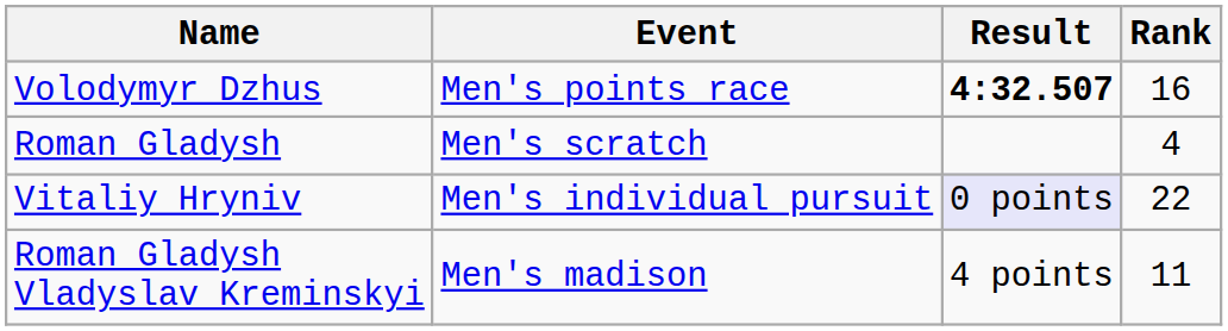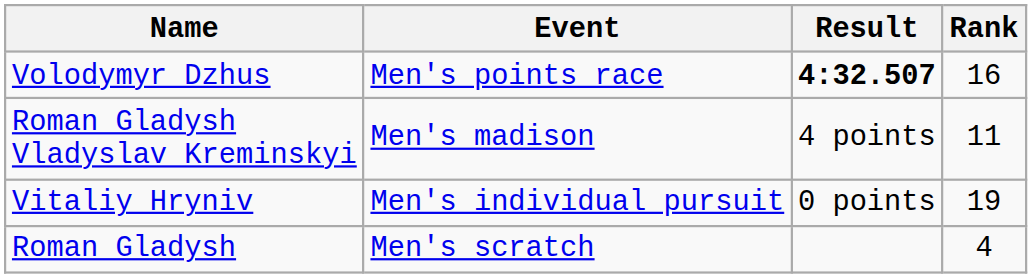 <table class="wikitable sortable">
 <tr>
 <th>Name</th>
 <th>Event</th>
 <th>Result</th>
 <th>Rank</th>
 </tr>
 <tr>
 <td><a href='#'>Volodymyr Dzhus</a></td>
 <td><a href='#'>Men's points race</a></td>
 <td><strong>4:32.507</strong></td>
 <td align=center>16</td>
 </tr>
 <tr>
+<td><a href='#'>Roman Gladysh</a><br><a href='#'>Vladyslav Kreminskyi</a></td>
+<td><a href='#'>Men's madison</a></td>
+<td>4 points</td>
+<td align=center>11</td>
+</tr>
+<tr>
+<td><a href='#'>Vitaliy Hryniv</a></td>
+<td><a href='#'>Men's individual pursuit</a></td>
+<td>0 points</td>
+<td align=center>19</td>
+</tr>
+<tr>
 <td><a href='#'>Roman Gladysh</a></td>
 <td><a href='#'>Men's scratch</a></td>
 <td></td>
 <td align=center>4</td>
 </tr>
-<tr>
-<td><a href='#'>Vitaliy Hryniv</a></td>
-<td><a href='#'>Men's individual pursuit</a></td>
-<td style="background: lavender;">0 points</td>
-<td align=center>22</td>
-</tr>
-<tr>
-<td><a href='#'>Roman Gladysh</a><br><a href='#'>Vladyslav Kreminskyi</a></td>
-<td><a href='#'>Men's madison</a></td>
-<td>4 points</td>
-<td align=center>11</td>
-</tr>
 </table>
